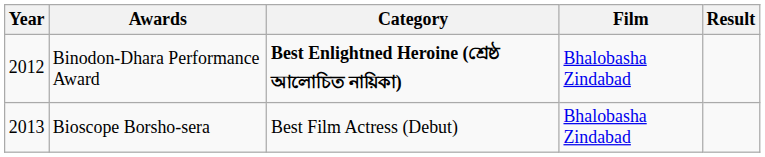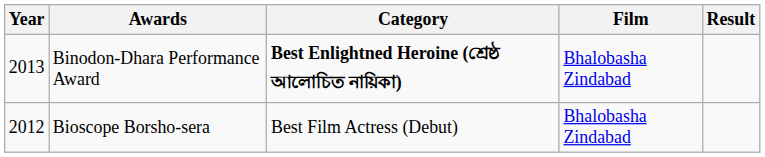 <table class="wikitable sortable" style="font-size:90%">
 <tr style="text-align:center;">
 <th>Year</th>
 <th>Awards</th>
 <th>Category</th>
 <th>Film</th>
 <th>Result</th>
 </tr>
 <tr>
-<td>2012</td>
+<td>2013</td>
 <td>Binodon-Dhara Performance Award</td>
 <td><strong>Best Enlightned Heroine (শ্রেষ্ঠ আলোচিত নায়িকা)</strong></td>
 <td><a href='#'>Bhalobasha Zindabad</a></td>
 <td></td>
 </tr>
 <tr>
-<td>2013</td>
+<td>2012</td>
 <td>Bioscope Borsho-sera</td>
 <td>Best Film Actress (Debut)</td>
 <td><a href='#'>Bhalobasha Zindabad</a></td>
 <td></td>
 </tr>
 </table>
